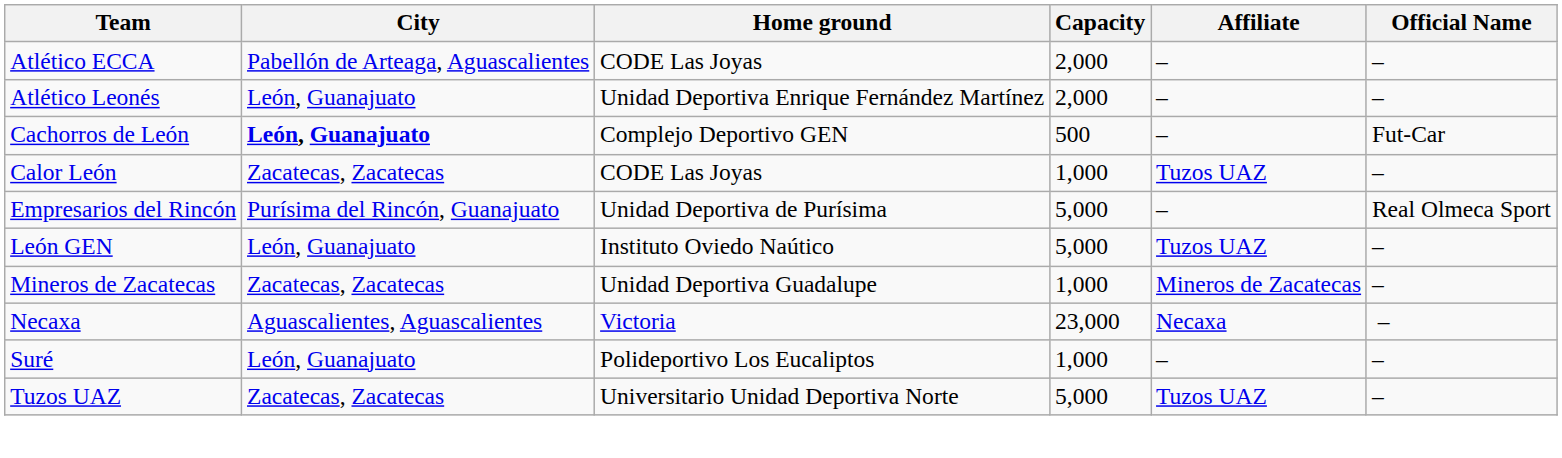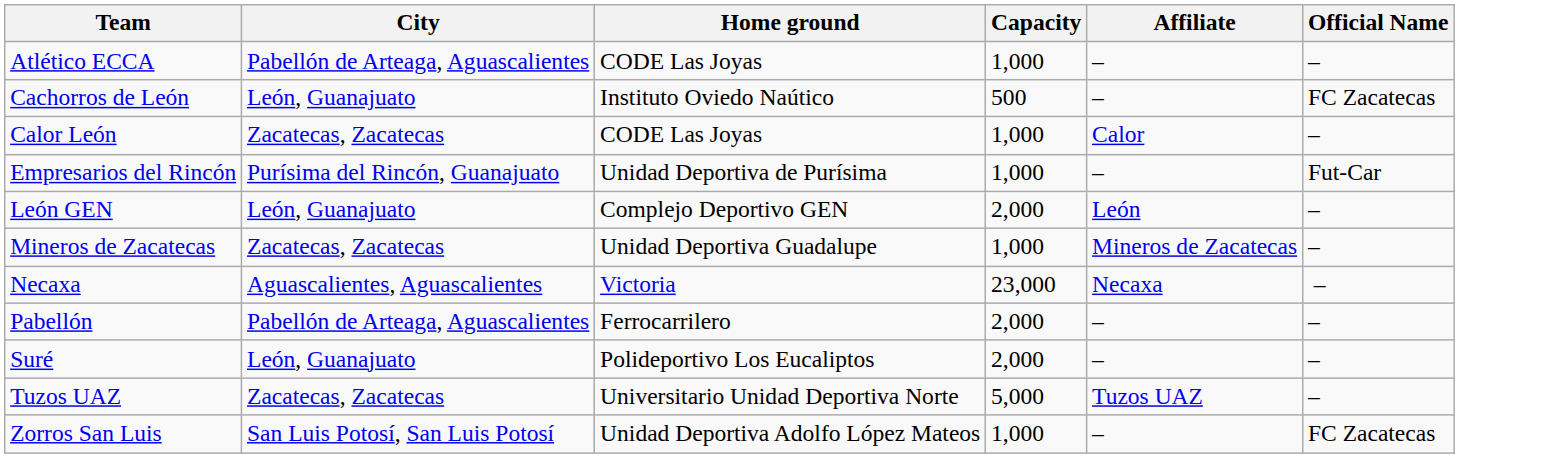 <table class="wikitable sortable">
 <tr>
 <th>Team</th>
 <th>City</th>
 <th>Home ground</th>
 <th>Capacity</th>
 <th>Affiliate</th>
 <th>Official Name</th>
 </tr>
 <tr>
 <td><a href='#'>Atlético ECCA</a></td>
 <td><a href='#'>Pabellón de Arteaga</a>, <a href='#'>Aguascalientes</a></td>
 <td>CODE Las Joyas</td>
-<td>2,000</td>
-<td>–</td>
-<td>–</td>
-</tr>
-<tr>
-<td><a href='#'>Atlético Leonés</a></td>
-<td><a href='#'>León</a>, <a href='#'>Guanajuato</a></td>
-<td>Unidad Deportiva Enrique Fernández Martínez</td>
-<td>2,000</td>
+<td>1,000</td>
 <td>–</td>
 <td>–</td>
 </tr>
 <tr>
 <td><a href='#'>Cachorros de León</a></td>
-<td><strong><a href='#'>León</a>, <a href='#'>Guanajuato</a></strong></td>
-<td>Complejo Deportivo GEN</td>
+<td><a href='#'>León</a>, <a href='#'>Guanajuato</a></td>
+<td>Instituto Oviedo Naútico</td>
 <td>500</td>
 <td>–</td>
-<td>Fut-Car</td>
+<td>FC Zacatecas</td>
 </tr>
 <tr>
 <td><a href='#'>Calor León</a></td>
 <td><a href='#'>Zacatecas</a>, <a href='#'>Zacatecas</a></td>
 <td>CODE Las Joyas</td>
 <td>1,000</td>
-<td><a href='#'>Tuzos UAZ</a></td>
+<td><a href='#'>Calor</a></td>
 <td>–</td>
 </tr>
 <tr>
 <td><a href='#'>Empresarios del Rincón</a></td>
 <td><a href='#'>Purísima del Rincón</a>, <a href='#'>Guanajuato</a></td>
 <td>Unidad Deportiva de Purísima</td>
-<td>5,000</td>
+<td>1,000</td>
 <td>–</td>
-<td>Real Olmeca Sport</td>
+<td>Fut-Car</td>
 </tr>
 <tr>
 <td><a href='#'>León GEN</a></td>
 <td><a href='#'>León</a>, <a href='#'>Guanajuato</a></td>
-<td>Instituto Oviedo Naútico</td>
-<td>5,000</td>
-<td><a href='#'>Tuzos UAZ</a></td>
+<td>Complejo Deportivo GEN</td>
+<td>2,000</td>
+<td><a href='#'>León</a></td>
 <td>–</td>
 </tr>
 <tr>
 <td><a href='#'>Mineros de Zacatecas</a></td>
 <td><a href='#'>Zacatecas</a>, <a href='#'>Zacatecas</a></td>
 <td>Unidad Deportiva Guadalupe</td>
 <td>1,000</td>
 <td><a href='#'>Mineros de Zacatecas</a></td>
 <td>–</td>
 </tr>
 <tr>
 <td><a href='#'>Necaxa</a></td>
 <td><a href='#'>Aguascalientes</a>, <a href='#'>Aguascalientes</a></td>
 <td><a href='#'>Victoria</a></td>
 <td>23,000</td>
 <td><a href='#'>Necaxa</a></td>
 <td> –</td>
 </tr>
 <tr>
+<td><a href='#'>Pabellón</a></td>
+<td><a href='#'>Pabellón de Arteaga</a>, <a href='#'>Aguascalientes</a></td>
+<td>Ferrocarrilero</td>
+<td>2,000</td>
+<td>–</td>
+<td>–</td>
+</tr>
+<tr>
 <td><a href='#'>Suré</a></td>
 <td><a href='#'>León</a>, <a href='#'>Guanajuato</a></td>
 <td>Polideportivo Los Eucaliptos</td>
-<td>1,000</td>
+<td>2,000</td>
 <td>–</td>
 <td>–</td>
 </tr>
 <tr>
 <td><a href='#'>Tuzos UAZ</a></td>
 <td><a href='#'>Zacatecas</a>, <a href='#'>Zacatecas</a></td>
 <td>Universitario Unidad Deportiva Norte</td>
 <td>5,000</td>
 <td><a href='#'>Tuzos UAZ</a></td>
 <td>–</td>
 </tr>
+<tr>
+<td><a href='#'>Zorros San Luis</a></td>
+<td><a href='#'>San Luis Potosí</a>, <a href='#'>San Luis Potosí</a></td>
+<td>Unidad Deportiva Adolfo López Mateos</td>
+<td>1,000</td>
+<td>–</td>
+<td>FC Zacatecas</td>
+</tr>
 </table>
